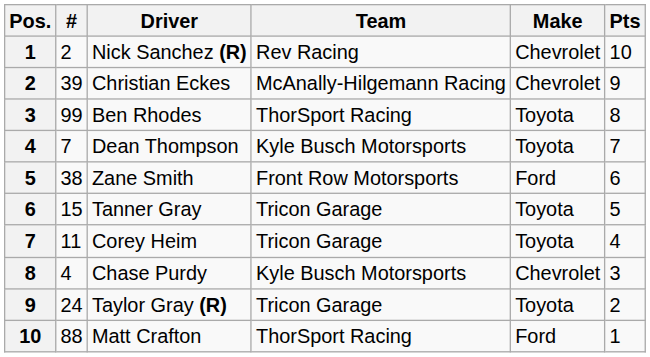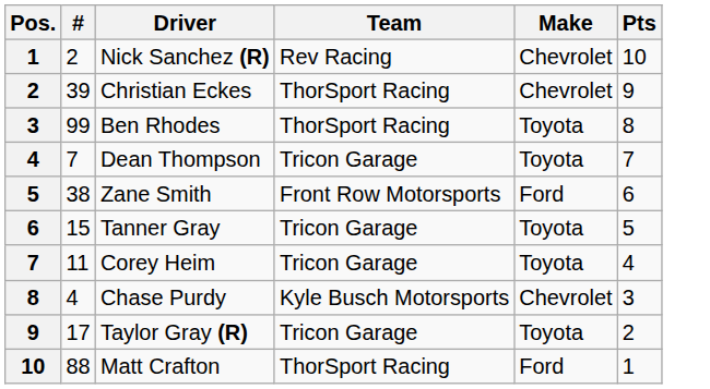 <table class="wikitable" style="font-size:95%">
 <tr>
 <th>Pos.</th>
 <th>#</th>
 <th>Driver</th>
 <th>Team</th>
 <th>Make</th>
 <th>Pts</th>
 </tr>
 <tr>
 <th>1</th>
 <td>2</td>
 <td>Nick Sanchez <strong>(R)</strong></td>
 <td>Rev Racing</td>
 <td>Chevrolet</td>
 <td>10</td>
 </tr>
 <tr>
 <th>2</th>
 <td>39</td>
 <td>Christian Eckes</td>
-<td>McAnally-Hilgemann Racing</td>
+<td>ThorSport Racing</td>
 <td>Chevrolet</td>
 <td>9</td>
 </tr>
 <tr>
 <th>3</th>
 <td>99</td>
 <td>Ben Rhodes</td>
 <td>ThorSport Racing</td>
 <td>Toyota</td>
 <td>8</td>
 </tr>
 <tr>
 <th>4</th>
 <td>7</td>
 <td>Dean Thompson</td>
-<td>Kyle Busch Motorsports</td>
+<td>Tricon Garage</td>
 <td>Toyota</td>
 <td>7</td>
 </tr>
 <tr>
 <th>5</th>
 <td>38</td>
 <td>Zane Smith</td>
 <td>Front Row Motorsports</td>
 <td>Ford</td>
 <td>6</td>
 </tr>
 <tr>
 <th>6</th>
 <td>15</td>
 <td>Tanner Gray</td>
 <td>Tricon Garage</td>
 <td>Toyota</td>
 <td>5</td>
 </tr>
 <tr>
 <th>7</th>
 <td>11</td>
 <td>Corey Heim</td>
 <td>Tricon Garage</td>
 <td>Toyota</td>
 <td>4</td>
 </tr>
 <tr>
 <th>8</th>
 <td>4</td>
 <td>Chase Purdy</td>
 <td>Kyle Busch Motorsports</td>
 <td>Chevrolet</td>
 <td>3</td>
 </tr>
 <tr>
 <th>9</th>
-<td>24</td>
+<td>17</td>
 <td>Taylor Gray <strong>(R)</strong></td>
 <td>Tricon Garage</td>
 <td>Toyota</td>
 <td>2</td>
 </tr>
 <tr>
 <th>10</th>
 <td>88</td>
 <td>Matt Crafton</td>
 <td>ThorSport Racing</td>
 <td>Ford</td>
 <td>1</td>
 </tr>
 </table>
